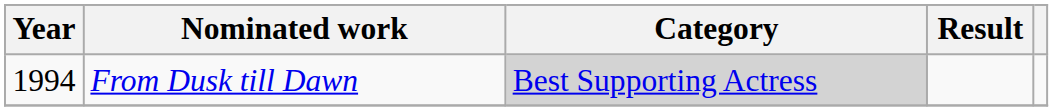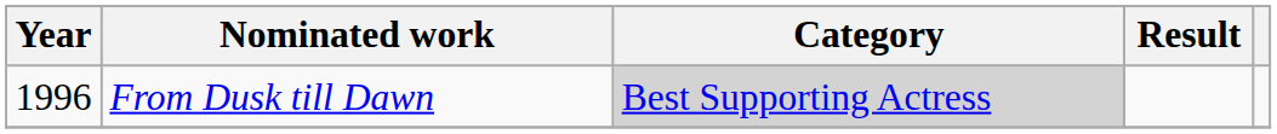 <table class="wikitable" style="width:85%;">
 <tr>
 <th width=5%>Year</th>
 <th style="width:40%;">Nominated work</th>
 <th style="width:40%;">Category</th>
 <th style="width:10%;">Result</th>
 <th width=1%></th>
 </tr>
 <tr>
-<td style="text-align:center;">1994</td>
+<td style="text-align:center;">1996</td>
 <td><em><a href='#'>From Dusk till Dawn</a></em></td>
 <td style="background: lightgrey;"><a href='#'>Best Supporting Actress</a></td>
 <td></td>
 <td style="text-align:center;"></td>
 </tr>
 <tr>
 </tr>
 </table>
